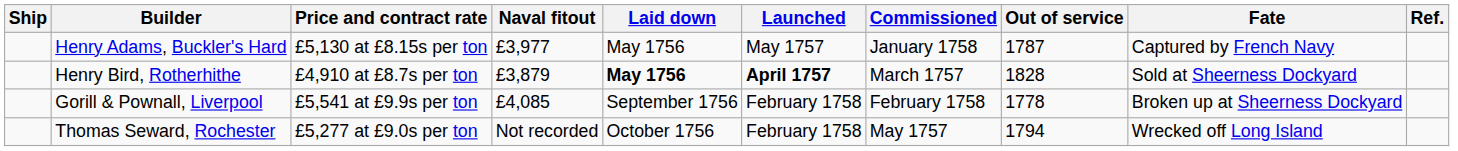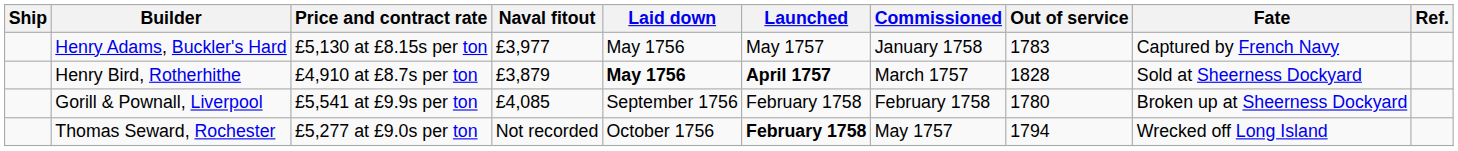 <table class="wikitable sortable" border="1";">
 <tr>
 <th align = center>Ship</th>
 <th align = center>Builder</th>
 <th align = center>Price and contract rate</th>
 <th align = center>Naval fitout</th>
 <th align = center><a href='#'>Laid down</a></th>
 <th align = center><a href='#'>Launched</a></th>
 <th align = center><a href='#'>Commissioned</a></th>
 <th align = center>Out of service</th>
 <th align = center class=unsortable>Fate</th>
 <th align = center>Ref.</th>
 </tr>
 <tr>
 <td></td>
 <td><a href='#'>Henry Adams</a>, <a href='#'>Buckler's Hard</a></td>
 <td>£5,130 at £8.15s per <a href='#'>ton</a></td>
 <td>£3,977</td>
 <td>May 1756</td>
 <td>May 1757</td>
 <td>January 1758</td>
-<td>1787</td>
+<td>1783</td>
 <td>Captured by <a href='#'>French Navy</a></td>
 <td></td>
 </tr>
 <tr>
 <td></td>
 <td>Henry Bird, <a href='#'>Rotherhithe</a></td>
 <td>£4,910 at £8.7s per <a href='#'>ton</a></td>
 <td>£3,879</td>
 <td><strong>May 1756</strong></td>
 <td><strong>April 1757</strong></td>
 <td>March 1757</td>
 <td>1828</td>
 <td>Sold at <a href='#'>Sheerness Dockyard</a></td>
 <td></td>
 </tr>
 <tr>
 <td></td>
 <td>Gorill & Pownall, <a href='#'>Liverpool</a></td>
 <td>£5,541 at £9.9s per <a href='#'>ton</a></td>
 <td>£4,085</td>
 <td>September 1756</td>
 <td>February 1758</td>
 <td>February 1758</td>
-<td>1778</td>
+<td>1780</td>
 <td>Broken up at <a href='#'>Sheerness Dockyard</a></td>
 <td></td>
 </tr>
 <tr>
 <td></td>
 <td>Thomas Seward, <a href='#'>Rochester</a></td>
 <td>£5,277 at £9.0s per <a href='#'>ton</a></td>
 <td>Not recorded</td>
 <td>October 1756</td>
-<td>February 1758</td>
+<td><strong>February 1758</strong></td>
 <td>May 1757</td>
 <td>1794</td>
 <td>Wrecked off <a href='#'>Long Island</a></td>
 <td></td>
 </tr>
 </table>
